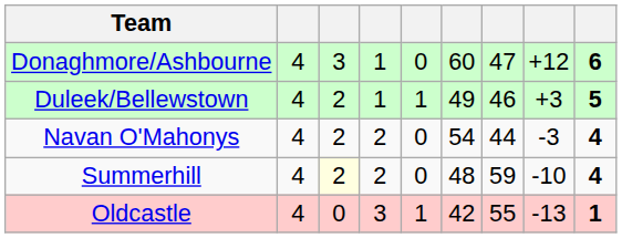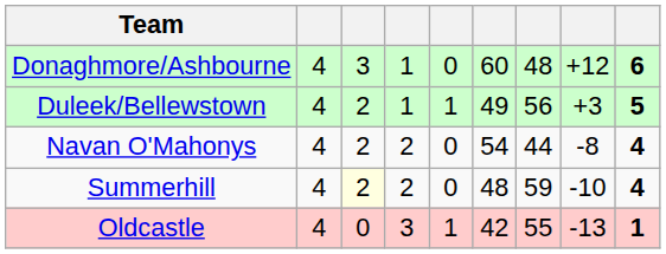 <table class="wikitable" style="text-align:center">
 <tr>
 <th width="175">Team</th>
 <th width="20"></th>
 <th width="20"></th>
 <th width="20"></th>
 <th width="20"></th>
 <th width="20"></th>
 <th width="20"></th>
 <th width="20"></th>
 <th width="20"></th>
 </tr>
 <tr bgcolor="ccffcc">
 <td><a href='#'>Donaghmore/Ashbourne</a></td>
 <td>4</td>
 <td>3</td>
 <td>1</td>
 <td>0</td>
 <td>60</td>
-<td>47</td>
+<td>48</td>
 <td>+12</td>
 <td><strong>6</strong></td>
 </tr>
 <tr bgcolor="ccffcc">
 <td><a href='#'>Duleek/Bellewstown</a></td>
 <td>4</td>
 <td>2</td>
 <td>1</td>
 <td>1</td>
 <td>49</td>
-<td>46</td>
+<td>56</td>
 <td>+3</td>
 <td><strong>5</strong></td>
 </tr>
 <tr>
 <td><a href='#'>Navan O'Mahonys</a></td>
 <td>4</td>
 <td>2</td>
 <td>2</td>
 <td>0</td>
 <td>54</td>
 <td>44</td>
-<td>-3</td>
+<td>-8</td>
 <td><strong>4</strong></td>
 </tr>
 <tr>
 <td><a href='#'>Summerhill</a></td>
 <td>4</td>
 <td style="background: lightyellow;">2</td>
 <td>2</td>
 <td>0</td>
 <td>48</td>
 <td>59</td>
 <td>-10</td>
 <td><strong>4</strong></td>
 </tr>
 <tr bgcolor="ffcccc">
 <td><a href='#'>Oldcastle</a></td>
 <td>4</td>
 <td>0</td>
 <td>3</td>
 <td>1</td>
 <td>42</td>
 <td>55</td>
 <td>-13</td>
 <td><strong>1</strong></td>
 </tr>
 </table>
